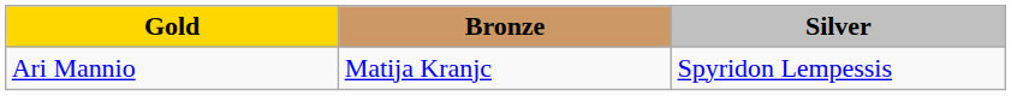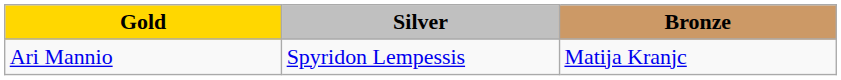 <table class="wikitable" style="text-align:left">
 <tr align="center">
 <td width=200 bgcolor=gold><strong>Gold</strong></td>
+<td width=200 bgcolor=silver><strong>Silver</strong></td>
 <td width=200 bgcolor=CC9966><strong>Bronze</strong></td>
-<td width=200 bgcolor=silver><strong>Silver</strong></td>
 </tr>
 <tr>
 <td><a href='#'>Ari Mannio</a><br><em></em></td>
+<td><a href='#'>Spyridon Lempessis</a><br><em></em></td>
 <td><a href='#'>Matija Kranjc</a><br><em></em></td>
-<td><a href='#'>Spyridon Lempessis</a><br><em></em></td>
 </tr>
 </table>
